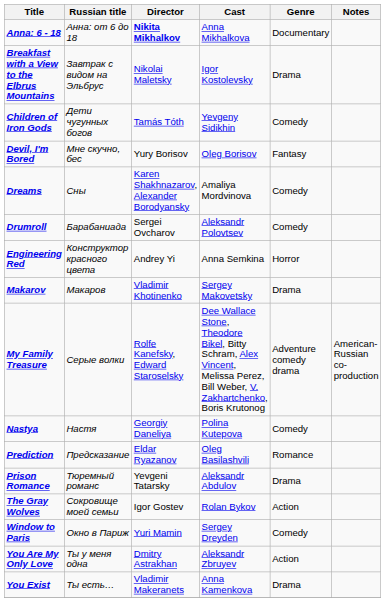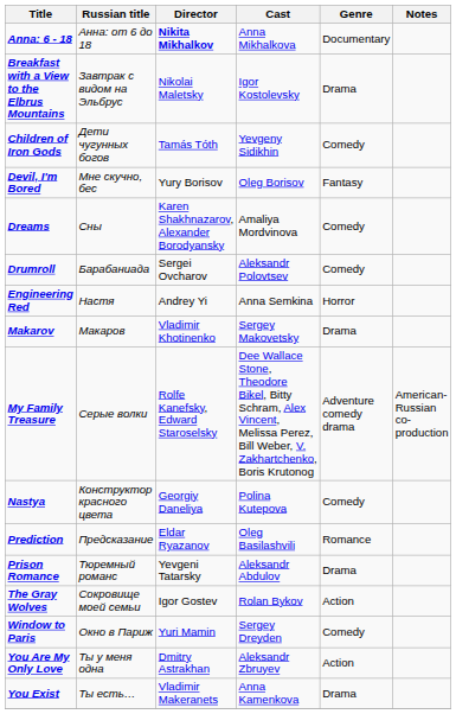 <table class="wikitable sortable">
 <tr>
 <th>Title</th>
 <th>Russian title</th>
 <th>Director</th>
 <th>Cast</th>
 <th>Genre</th>
 <th>Notes</th>
 </tr>
 <tr>
 <td><strong><em><a href='#'>Anna: 6 - 18</a></em></strong></td>
 <td><em>Анна: от 6 до 18</em></td>
 <td><strong><a href='#'>Nikita Mikhalkov</a></strong></td>
 <td><a href='#'>Anna Mikhalkova</a></td>
 <td>Documentary</td>
 <td></td>
 </tr>
 <tr>
 <td><strong><em><a href='#'>Breakfast with a View to the Elbrus Mountains</a></em></strong></td>
 <td><em>Завтрак с видом на Эльбрус</em></td>
 <td><a href='#'>Nikolai Maletsky</a></td>
 <td><a href='#'>Igor Kostolevsky</a></td>
 <td>Drama</td>
 <td></td>
 </tr>
 <tr>
 <td><strong><em><a href='#'>Children of Iron Gods</a></em></strong></td>
 <td><em>Дети чугунных богов</em></td>
 <td><a href='#'>Tamás Tóth</a></td>
 <td><a href='#'>Yevgeny Sidikhin</a></td>
 <td>Comedy</td>
 <td></td>
 </tr>
 <tr>
 <td><strong><em><a href='#'>Devil, I'm Bored</a></em></strong></td>
 <td><em>Мне скучно, бес</em></td>
 <td>Yury Borisov</td>
 <td><a href='#'>Oleg Borisov</a></td>
 <td>Fantasy</td>
 <td></td>
 </tr>
 <tr>
 <td><strong><em><a href='#'>Dreams</a></em></strong></td>
 <td><em>Сны</em></td>
 <td><a href='#'>Karen Shakhnazarov</a>, <a href='#'>Alexander Borodyansky</a></td>
 <td>Amaliya Mordvinova</td>
 <td>Comedy</td>
 <td></td>
 </tr>
 <tr>
 <td><strong><em><a href='#'>Drumroll</a></em></strong></td>
 <td><em>Барабаниада</em></td>
 <td>Sergei Ovcharov</td>
 <td><a href='#'>Aleksandr Polovtsev</a></td>
 <td>Comedy</td>
 <td></td>
 </tr>
 <tr>
 <td><strong><em><a href='#'>Engineering Red</a></em></strong></td>
-<td><em>Конструктор красного цвета</em></td>
+<td><em>Настя</em></td>
 <td>Andrey Yi</td>
 <td>Anna Semkina</td>
 <td>Horror</td>
 <td></td>
 </tr>
 <tr>
 <td><strong><em><a href='#'>Makarov</a></em></strong></td>
 <td><em>Макаров</em></td>
 <td><a href='#'>Vladimir Khotinenko</a></td>
 <td><a href='#'>Sergey Makovetsky</a></td>
 <td>Drama</td>
 <td></td>
 </tr>
 <tr>
 <td><strong><em><a href='#'>My Family Treasure</a></em></strong></td>
 <td><em>Серые волки</em></td>
 <td><a href='#'>Rolfe Kanefsky</a>, <a href='#'>Edward Staroselsky</a></td>
 <td><a href='#'>Dee Wallace Stone</a>, <a href='#'>Theodore Bikel</a>, Bitty Schram, <a href='#'>Alex Vincent</a>, Melissa Perez, Bill Weber, <a href='#'>V. Zakhartchenko</a>, Boris Krutonog</td>
 <td>Adventure comedy drama</td>
 <td>American-Russian co-production</td>
 </tr>
 <tr>
 <td><strong><em><a href='#'>Nastya</a></em></strong></td>
-<td><em>Настя</em></td>
+<td><em>Конструктор красного цвета</em></td>
 <td><a href='#'>Georgiy Daneliya</a></td>
 <td><a href='#'>Polina Kutepova</a></td>
 <td>Comedy</td>
 <td></td>
 </tr>
 <tr>
 <td><strong><em><a href='#'>Prediction</a></em></strong></td>
 <td><em>Предсказание</em></td>
 <td><a href='#'>Eldar Ryazanov</a></td>
 <td><a href='#'>Oleg Basilashvili</a></td>
 <td>Romance</td>
 <td></td>
 </tr>
 <tr>
 <td><strong><em><a href='#'>Prison Romance</a></em></strong></td>
 <td><em>Тюремный романс</em></td>
 <td>Yevgeni Tatarsky</td>
 <td><a href='#'>Aleksandr Abdulov</a></td>
 <td>Drama</td>
 <td></td>
 </tr>
 <tr>
 <td><strong><em><a href='#'>The Gray Wolves</a></em></strong></td>
 <td><em>Сокровище моей семьи</em></td>
 <td>Igor Gostev</td>
 <td><a href='#'>Rolan Bykov</a></td>
 <td>Action</td>
 <td></td>
 </tr>
 <tr>
 <td><strong><em><a href='#'>Window to Paris</a></em></strong></td>
 <td><em>Окно в Париж</em></td>
 <td><a href='#'>Yuri Mamin</a></td>
 <td><a href='#'>Sergey Dreyden</a></td>
 <td>Comedy</td>
 <td></td>
 </tr>
 <tr>
 <td><strong><em><a href='#'>You Are My Only Love</a></em></strong></td>
 <td><em>Ты у меня одна</em></td>
 <td><a href='#'>Dmitry Astrakhan</a></td>
 <td><a href='#'>Aleksandr Zbruyev</a></td>
 <td>Action</td>
 <td></td>
 </tr>
 <tr>
 <td><strong><em><a href='#'>You Exist</a></em></strong></td>
 <td><em>Ты есть…</em></td>
 <td><a href='#'>Vladimir Makeranets</a></td>
 <td><a href='#'>Anna Kamenkova</a></td>
 <td>Drama</td>
 <td></td>
 </tr>
 <tr>
 </tr>
 </table>
